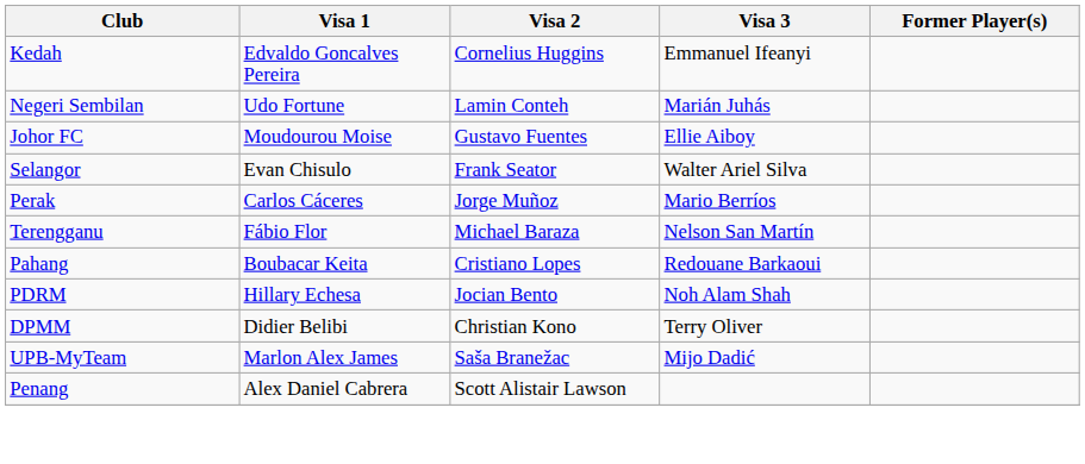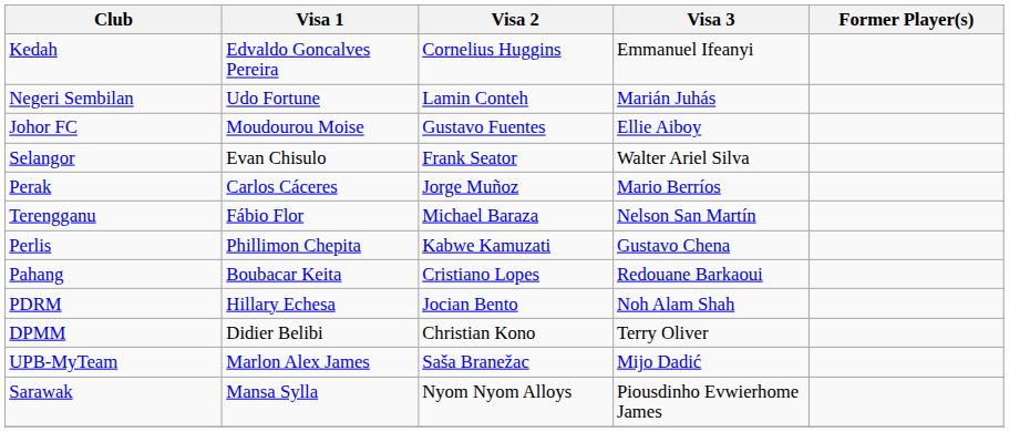 <table class="wikitable sortable" border="1">
 <tr>
 <th width="190">Club</th>
 <th width="170">Visa 1</th>
 <th width="170">Visa 2</th>
 <th width="170">Visa 3</th>
 <th width="170">Former Player(s)</th>
 </tr>
 <tr style="vertical-align:top;">
 <td><a href='#'>Kedah</a></td>
 <td> <a href='#'>Edvaldo Goncalves Pereira</a></td>
 <td> <a href='#'>Cornelius Huggins</a></td>
 <td> Emmanuel Ifeanyi</td>
 <td></td>
 </tr>
 <tr style="vertical-align:top;">
 <td><a href='#'>Negeri Sembilan</a></td>
 <td> <a href='#'>Udo Fortune</a></td>
 <td> <a href='#'>Lamin Conteh</a></td>
 <td> <a href='#'>Marián Juhás</a></td>
 <td></td>
 </tr>
 <tr style="vertical-align:top;">
 <td><a href='#'>Johor FC</a></td>
 <td> <a href='#'>Moudourou Moise</a></td>
 <td> <a href='#'>Gustavo Fuentes</a></td>
 <td> <a href='#'>Ellie Aiboy</a></td>
 <td></td>
 </tr>
 <tr style="vertical-align:top;">
 <td><a href='#'>Selangor</a></td>
 <td> Evan Chisulo</td>
 <td> <a href='#'>Frank Seator</a></td>
 <td> Walter Ariel Silva</td>
 <td></td>
 </tr>
 <tr style="vertical-align:top;">
 <td><a href='#'>Perak</a></td>
 <td> <a href='#'>Carlos Cáceres</a></td>
 <td> <a href='#'>Jorge Muñoz</a></td>
 <td> <a href='#'>Mario Berríos</a></td>
 <td></td>
 </tr>
 <tr style="vertical-align:top;">
 <td><a href='#'>Terengganu</a></td>
 <td> <a href='#'>Fábio Flor</a></td>
 <td> <a href='#'>Michael Baraza</a></td>
 <td> <a href='#'>Nelson San Martín</a></td>
 <td></td>
 </tr>
 <tr style="vertical-align:top;">
+<td><a href='#'>Perlis</a></td>
+<td> <a href='#'>Phillimon Chepita</a></td>
+<td> <a href='#'>Kabwe Kamuzati</a></td>
+<td> <a href='#'>Gustavo Chena</a></td>
+<td></td>
+</tr>
+<tr style="vertical-align:top;">
 <td><a href='#'>Pahang</a></td>
 <td> <a href='#'>Boubacar Keita</a></td>
 <td> <a href='#'>Cristiano Lopes</a></td>
 <td> <a href='#'>Redouane Barkaoui</a></td>
 <td></td>
 </tr>
 <tr style="vertical-align:top;">
 <td><a href='#'>PDRM</a></td>
 <td> <a href='#'>Hillary Echesa</a></td>
 <td> <a href='#'>Jocian Bento</a></td>
 <td> <a href='#'>Noh Alam Shah</a></td>
 <td></td>
 </tr>
 <tr style="vertical-align:top;">
 <td><a href='#'>DPMM</a></td>
 <td> Didier Belibi</td>
 <td> Christian Kono</td>
 <td> Terry Oliver</td>
 <td></td>
 </tr>
 <tr style="vertical-align:top;">
 <td><a href='#'>UPB-MyTeam</a></td>
 <td> <a href='#'>Marlon Alex James</a></td>
 <td> <a href='#'>Saša Branežac</a></td>
 <td> <a href='#'>Mijo Dadić</a></td>
 <td></td>
 </tr>
 <tr style="vertical-align:top;">
-<td><a href='#'>Penang</a></td>
-<td> Alex Daniel Cabrera</td>
-<td> Scott Alistair Lawson</td>
-<td></td>
+<td><a href='#'>Sarawak</a></td>
+<td> <a href='#'>Mansa Sylla</a></td>
+<td> Nyom Nyom Alloys</td>
+<td> Piousdinho Evwierhome James</td>
 <td></td>
 </tr>
 <tr style="vertical-align:top;">
 </tr>
 </table>
